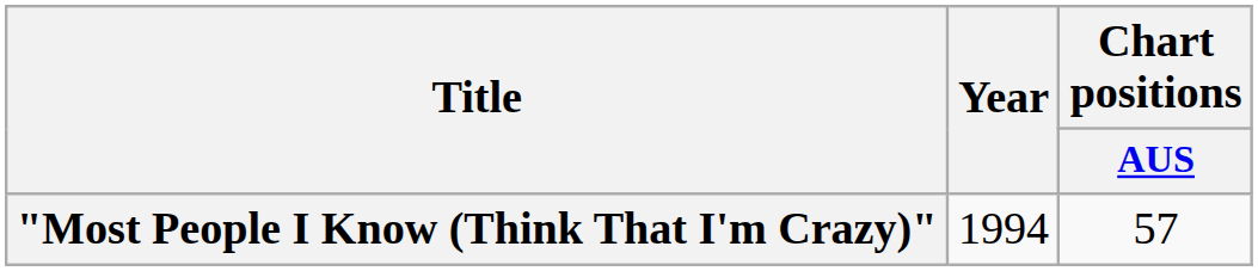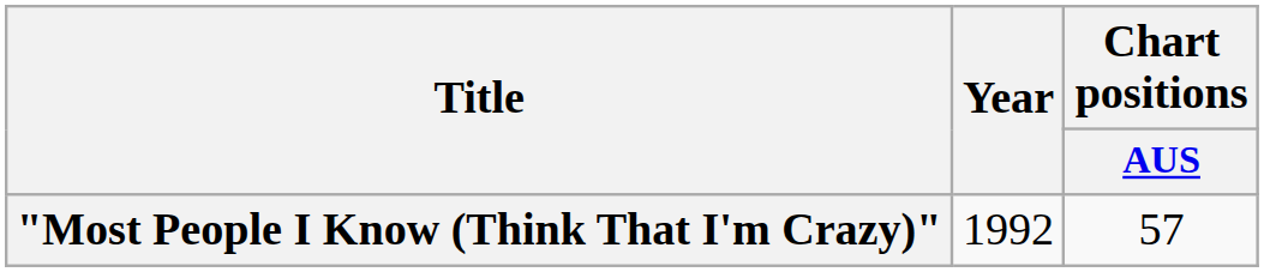 <table class="wikitable plainrowheaders" style="text-align:center;">
 <tr>
 <th rowspan="2">Title</th>
 <th rowspan="2">Year</th>
 <th colspan="1">Chart positions</th>
 </tr>
 <tr>
 <th scope="col" style="width:3em;font-size:85%;"><a href='#'>AUS</a><br></th>
 </tr>
 <tr>
 <th scope="row">"Most People I Know (Think That I'm Crazy)"</th>
-<td>1994</td>
+<td>1992</td>
 <td>57</td>
 </tr>
 </table>
